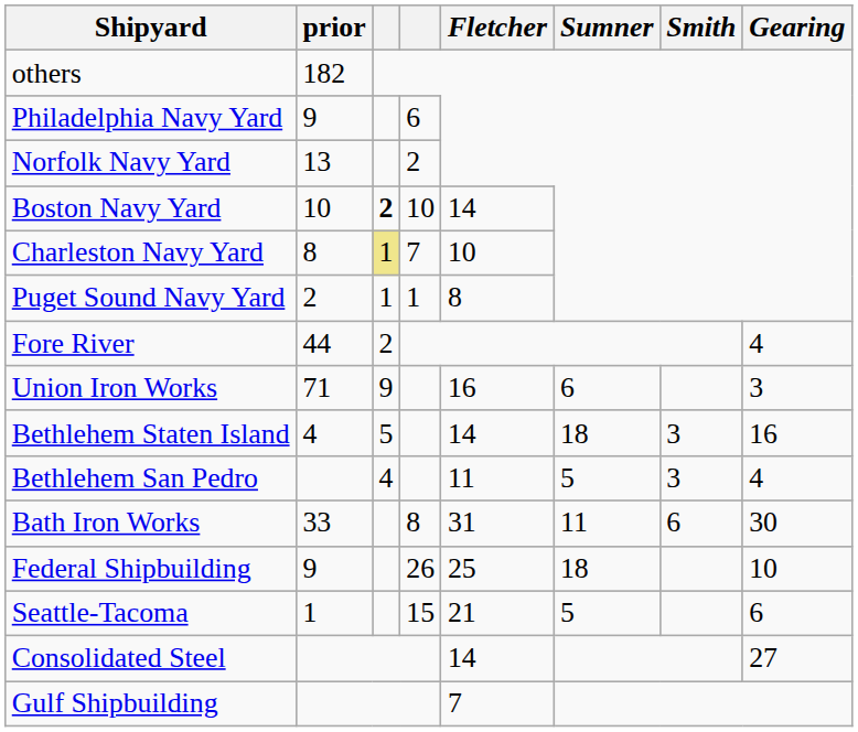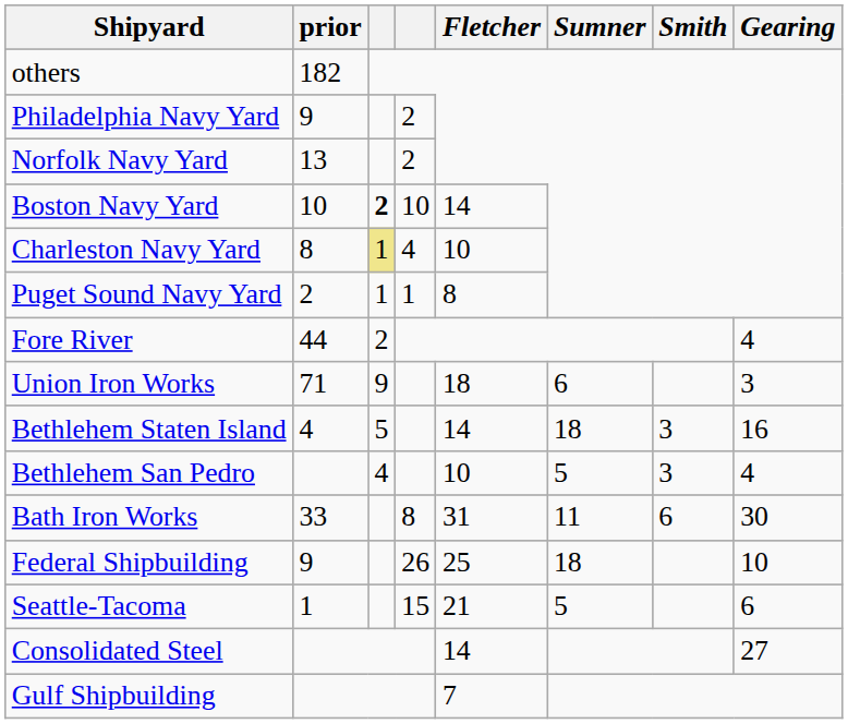 <table class="wikitable mw-collapsible mw-collapsed">
 <tr>
 <th>Shipyard</th>
 <th>prior</th>
 <th></th>
 <th></th>
 <th><em>Fletcher</em></th>
 <th><em>Sumner</em></th>
 <th><em>Smith</em></th>
 <th><em>Gearing</em></th>
 </tr>
 <tr>
 <td>others</td>
 <td>182</td>
 </tr>
 <tr>
 <td><a href='#'>Philadelphia Navy Yard</a></td>
 <td>9</td>
 <td></td>
-<td>6</td>
+<td>2</td>
 </tr>
 <tr>
 <td><a href='#'>Norfolk Navy Yard</a></td>
 <td>13</td>
 <td></td>
 <td>2</td>
 </tr>
 <tr>
 <td><a href='#'>Boston Navy Yard</a></td>
 <td>10</td>
 <td><strong>2</strong></td>
 <td>10</td>
 <td>14</td>
 </tr>
 <tr>
 <td><a href='#'>Charleston Navy Yard</a></td>
 <td>8</td>
 <td style="background: khaki;">1</td>
-<td>7</td>
+<td>4</td>
 <td>10</td>
 </tr>
 <tr>
 <td><a href='#'>Puget Sound Navy Yard</a></td>
 <td>2</td>
 <td>1</td>
 <td>1</td>
 <td>8</td>
 </tr>
 <tr>
 <td><a href='#'>Fore River</a></td>
 <td>44</td>
 <td>2</td>
 <td colspan=4></td>
 <td>4</td>
 </tr>
 <tr>
 <td><a href='#'>Union Iron Works</a></td>
 <td>71</td>
 <td>9</td>
 <td></td>
-<td>16</td>
+<td>18</td>
 <td>6</td>
 <td></td>
 <td>3</td>
 </tr>
 <tr>
 <td><a href='#'>Bethlehem Staten Island</a></td>
 <td>4</td>
 <td>5</td>
 <td></td>
 <td>14</td>
 <td>18</td>
 <td>3</td>
 <td>16</td>
 </tr>
 <tr ->
 <td><a href='#'>Bethlehem San Pedro</a></td>
 <td></td>
 <td>4</td>
 <td></td>
-<td>11</td>
+<td>10</td>
 <td>5</td>
 <td>3</td>
 <td>4</td>
 </tr>
 <tr>
 <td><a href='#'>Bath Iron Works</a></td>
 <td>33</td>
 <td></td>
 <td>8</td>
 <td>31</td>
 <td>11</td>
 <td>6</td>
 <td>30</td>
 </tr>
 <tr>
 <td><a href='#'>Federal Shipbuilding</a></td>
 <td>9</td>
 <td></td>
 <td>26</td>
 <td>25</td>
 <td>18</td>
 <td></td>
 <td>10</td>
 </tr>
 <tr>
 <td><a href='#'>Seattle-Tacoma</a></td>
 <td>1</td>
 <td></td>
 <td>15</td>
 <td>21</td>
 <td>5</td>
 <td></td>
 <td>6</td>
 </tr>
 <tr>
 <td><a href='#'>Consolidated Steel</a></td>
 <td colspan=3></td>
 <td>14</td>
 <td colspan=2></td>
 <td>27</td>
 </tr>
 <tr>
 <td><a href='#'>Gulf Shipbuilding</a></td>
 <td colspan=3></td>
 <td>7</td>
 </tr>
 </table>
